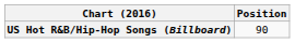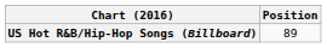 <table class="wikitable plainrowheaders" style="text-align:center">
 <tr>
 <th scope="col">Chart (2016)</th>
 <th scope="col">Position</th>
 </tr>
 <tr>
 <th scope="row">US Hot R&B/Hip-Hop Songs (<em>Billboard</em>)</th>
-<td>90</td>
+<td>89</td>
 </tr>
 </table>
